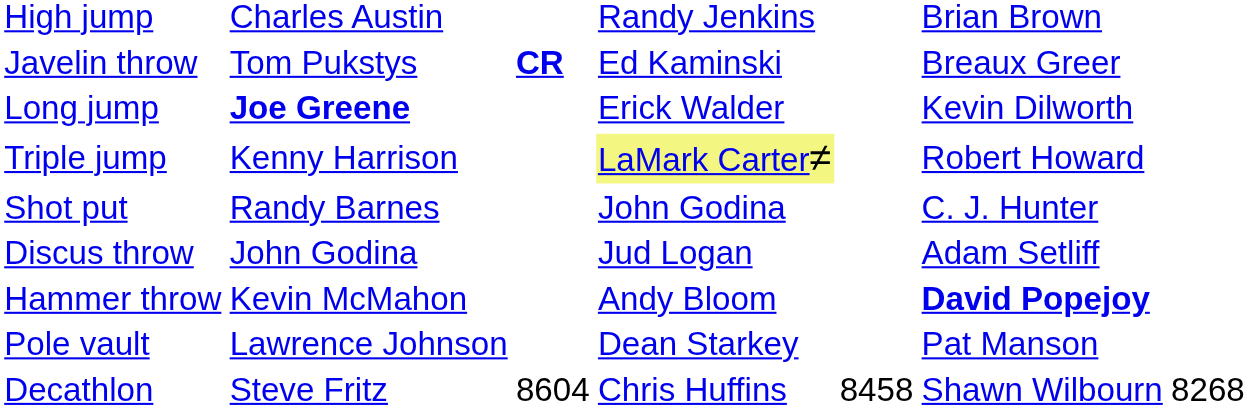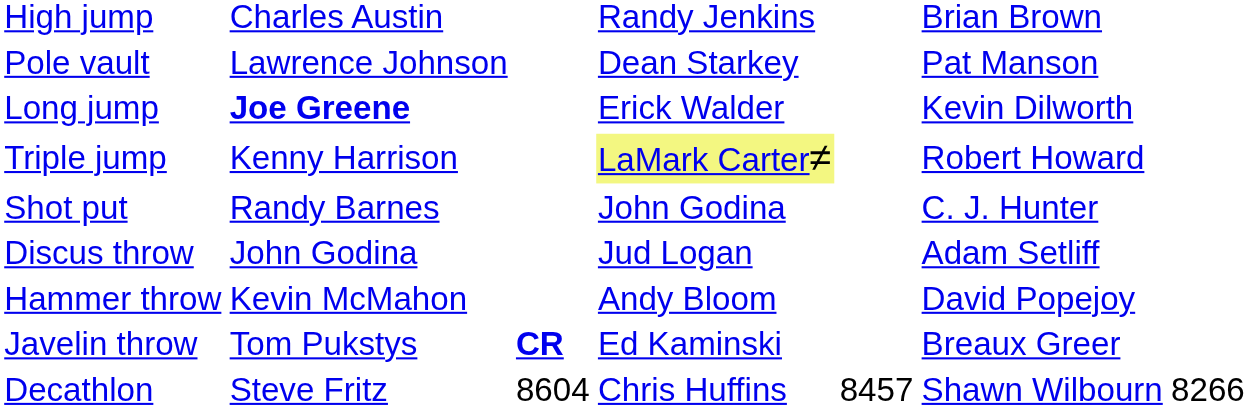 <table>
 <tr>
 <td><a href='#'>High jump</a></td>
 <td><a href='#'>Charles Austin</a></td>
 <td></td>
 <td><a href='#'>Randy Jenkins</a></td>
 <td></td>
 <td><a href='#'>Brian Brown</a></td>
 <td></td>
 </tr>
 <tr>
-<td><a href='#'>Javelin throw</a></td>
-<td><a href='#'>Tom Pukstys</a></td>
-<td> <strong><a href='#'>CR</a></strong></td>
-<td><a href='#'>Ed Kaminski</a></td>
+<td><a href='#'>Pole vault</a></td>
+<td><a href='#'>Lawrence Johnson</a></td>
 <td></td>
-<td><a href='#'>Breaux Greer</a></td>
+<td><a href='#'>Dean Starkey</a></td>
+<td></td>
+<td><a href='#'>Pat Manson</a></td>
 <td></td>
 </tr>
 <tr>
 <td><a href='#'>Long jump</a></td>
 <td><strong><a href='#'>Joe Greene</a></strong></td>
 <td></td>
 <td><a href='#'>Erick Walder</a></td>
 <td></td>
 <td><a href='#'>Kevin Dilworth</a></td>
 <td></td>
 </tr>
 <tr>
 <td><a href='#'>Triple jump</a></td>
 <td><a href='#'>Kenny Harrison</a></td>
 <td></td>
 <td bgcolor=#F3F781><a href='#'>LaMark Carter</a><big>≠</big></td>
 <td></td>
 <td><a href='#'>Robert Howard</a></td>
 <td></td>
 </tr>
 <tr>
 <td><a href='#'>Shot put</a></td>
 <td><a href='#'>Randy Barnes</a></td>
 <td></td>
 <td><a href='#'>John Godina</a></td>
 <td></td>
 <td><a href='#'>C. J. Hunter</a></td>
 <td></td>
 </tr>
 <tr>
 <td><a href='#'>Discus throw</a></td>
 <td><a href='#'>John Godina</a></td>
 <td></td>
 <td><a href='#'>Jud Logan</a></td>
 <td></td>
 <td><a href='#'>Adam Setliff</a></td>
 <td></td>
 </tr>
 <tr>
 <td><a href='#'>Hammer throw</a></td>
 <td><a href='#'>Kevin McMahon</a></td>
 <td></td>
 <td><a href='#'>Andy Bloom</a></td>
 <td></td>
-<td><strong><a href='#'>David Popejoy</a></strong></td>
+<td><a href='#'>David Popejoy</a></td>
 <td></td>
 </tr>
 <tr>
-<td><a href='#'>Pole vault</a></td>
-<td><a href='#'>Lawrence Johnson</a></td>
+<td><a href='#'>Javelin throw</a></td>
+<td><a href='#'>Tom Pukstys</a></td>
+<td> <strong><a href='#'>CR</a></strong></td>
+<td><a href='#'>Ed Kaminski</a></td>
 <td></td>
-<td><a href='#'>Dean Starkey</a></td>
-<td></td>
-<td><a href='#'>Pat Manson</a></td>
+<td><a href='#'>Breaux Greer</a></td>
 <td></td>
 </tr>
 <tr>
 <td><a href='#'>Decathlon</a></td>
 <td><a href='#'>Steve Fritz</a></td>
 <td>8604</td>
 <td><a href='#'>Chris Huffins</a></td>
-<td>8458</td>
+<td>8457</td>
 <td><a href='#'>Shawn Wilbourn</a></td>
-<td>8268</td>
+<td>8266</td>
 </tr>
 </table>
